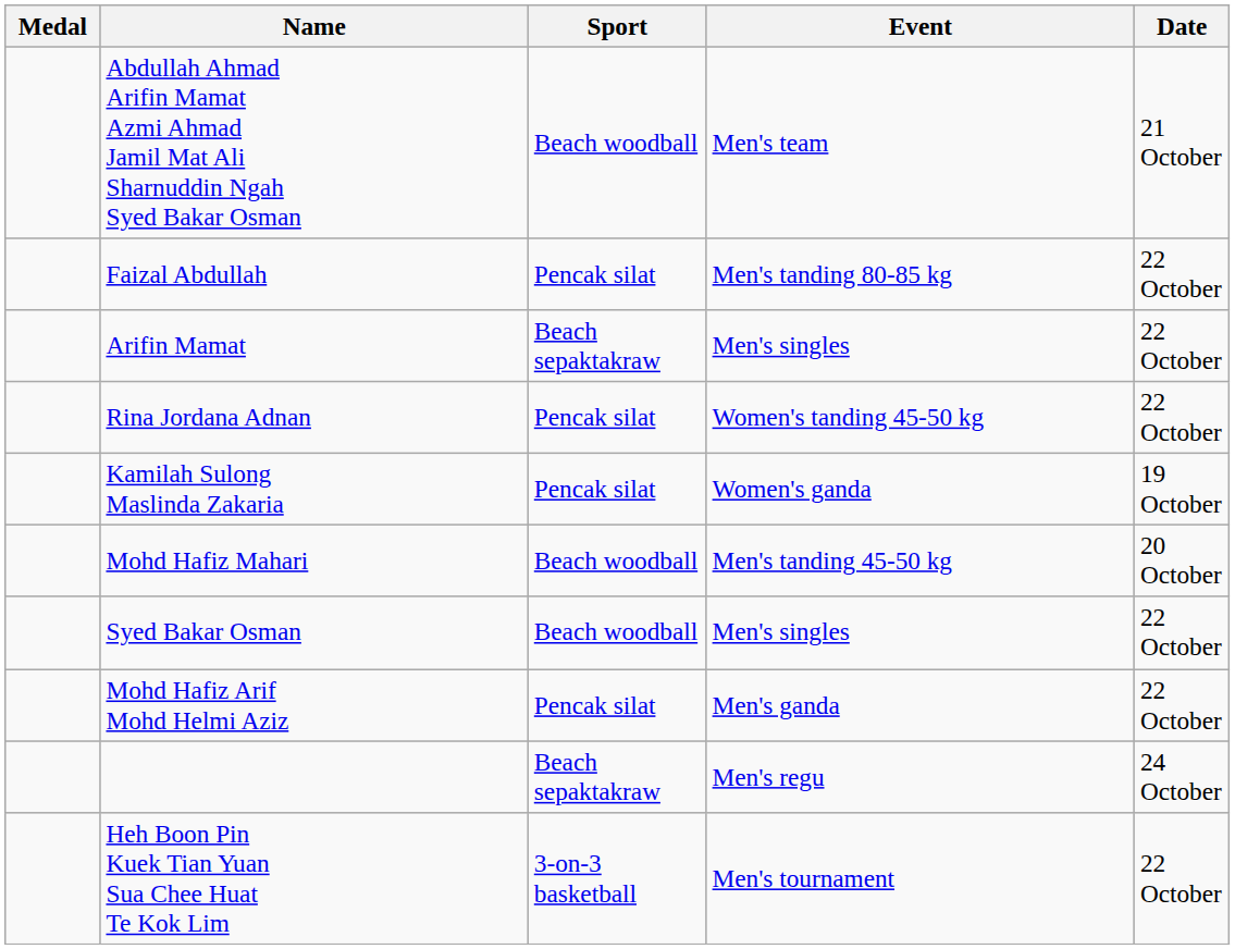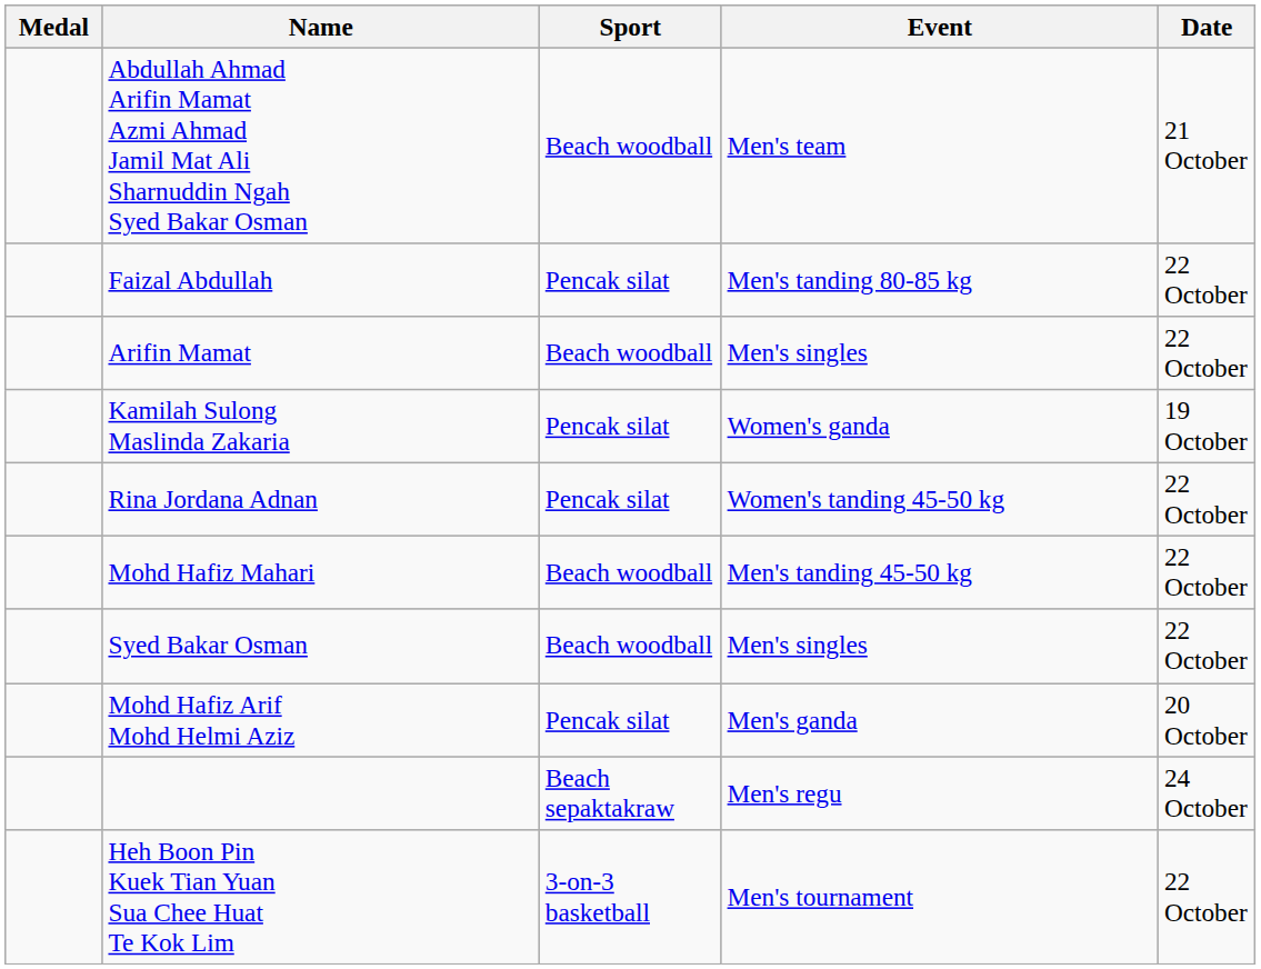 <table class="wikitable sortable" style="font-size:95%">
 <tr>
 <th width="50">Medal</th>
 <th width="250">Name</th>
 <th width="100">Sport</th>
 <th width="250">Event</th>
 <th width="50">Date</th>
 </tr>
 <tr>
 <td></td>
 <td><a href='#'>Abdullah Ahmad</a><br><a href='#'>Arifin Mamat</a><br><a href='#'>Azmi Ahmad</a><br><a href='#'>Jamil Mat Ali</a><br><a href='#'>Sharnuddin Ngah</a><br><a href='#'>Syed Bakar Osman</a></td>
 <td><a href='#'>Beach woodball</a></td>
 <td><a href='#'>Men's team</a></td>
 <td>21 October</td>
 </tr>
 <tr>
 <td></td>
 <td><a href='#'>Faizal Abdullah</a></td>
 <td><a href='#'>Pencak silat</a></td>
 <td><a href='#'>Men's tanding 80-85 kg</a></td>
 <td>22 October</td>
 </tr>
 <tr>
 <td></td>
 <td><a href='#'>Arifin Mamat</a></td>
-<td><a href='#'>Beach sepaktakraw</a></td>
+<td><a href='#'>Beach woodball</a></td>
 <td><a href='#'>Men's singles</a></td>
-<td>22 October</td>
-</tr>
-<tr>
-<td></td>
-<td><a href='#'>Rina Jordana Adnan</a></td>
-<td><a href='#'>Pencak silat</a></td>
-<td><a href='#'>Women's tanding 45-50 kg</a></td>
 <td>22 October</td>
 </tr>
 <tr>
 <td></td>
 <td><a href='#'>Kamilah Sulong</a><br><a href='#'>Maslinda Zakaria</a></td>
 <td><a href='#'>Pencak silat</a></td>
 <td><a href='#'>Women's ganda</a></td>
 <td>19 October</td>
 </tr>
 <tr>
 <td></td>
+<td><a href='#'>Rina Jordana Adnan</a></td>
+<td><a href='#'>Pencak silat</a></td>
+<td><a href='#'>Women's tanding 45-50 kg</a></td>
+<td>22 October</td>
+</tr>
+<tr>
+<td></td>
 <td><a href='#'>Mohd Hafiz Mahari</a></td>
 <td><a href='#'>Beach woodball</a></td>
 <td><a href='#'>Men's tanding 45-50 kg</a></td>
-<td>20 October</td>
+<td>22 October</td>
 </tr>
 <tr>
 <td></td>
 <td><a href='#'>Syed Bakar Osman</a></td>
 <td><a href='#'>Beach woodball</a></td>
 <td><a href='#'>Men's singles</a></td>
 <td>22 October</td>
 </tr>
 <tr>
 <td></td>
 <td><a href='#'>Mohd Hafiz Arif</a><br><a href='#'>Mohd Helmi Aziz</a></td>
 <td><a href='#'>Pencak silat</a></td>
 <td><a href='#'>Men's ganda</a></td>
-<td>22 October</td>
+<td>20 October</td>
 </tr>
 <tr>
 <td></td>
 <td></td>
 <td><a href='#'>Beach sepaktakraw</a></td>
 <td><a href='#'>Men's regu</a></td>
 <td>24 October</td>
 </tr>
 <tr>
 <td></td>
 <td><a href='#'>Heh Boon Pin</a><br><a href='#'>Kuek Tian Yuan</a><br><a href='#'>Sua Chee Huat</a><br><a href='#'>Te Kok Lim</a></td>
 <td><a href='#'>3-on-3 basketball</a></td>
 <td><a href='#'>Men's tournament</a></td>
 <td>22 October</td>
 </tr>
 </table>
